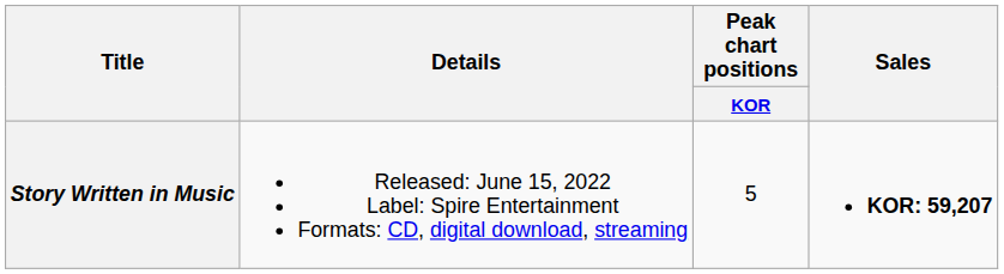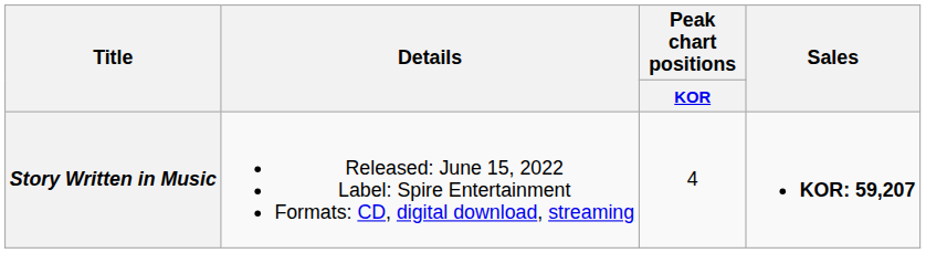 <table class="wikitable plainrowheaders" style="text-align:center;">
 <tr>
 <th scope="col" rowspan="2">Title</th>
 <th scope="col" rowspan="2">Details</th>
 <th scope="col" colspan="1" style="width:5em;">Peak chart positions</th>
 <th scope="col" rowspan="2">Sales</th>
 </tr>
 <tr>
 <th><small><a href='#'>KOR</a></small><br></th>
 </tr>
 <tr>
 <th scope="row"><em>Story Written in Music</em></th>
 <td><br><ul><li>Released: June 15, 2022</li><li>Label: Spire Entertainment</li><li>Formats: <a href='#'>CD</a>, <a href='#'>digital download</a>, <a href='#'>streaming</a></li></ul></td>
-<td>5</td>
+<td>4</td>
 <td><strong><br><ul><li>KOR: 59,207</li></ul></strong></td>
 </tr>
 </table>
